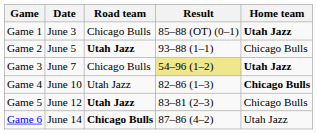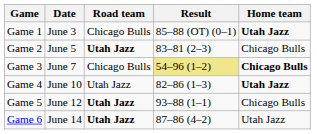 <table class="wikitable">
 <tr>
 <th>Game</th>
 <th>Date</th>
 <th>Road team</th>
 <th>Result</th>
 <th>Home team</th>
 </tr>
 <tr>
 <td>Game 1</td>
 <td>June 3</td>
 <td>Chicago Bulls</td>
 <td>85–88 (OT) (0–1)</td>
 <td><strong>Utah Jazz</strong></td>
 </tr>
 <tr>
 <td>Game 2</td>
 <td>June 5</td>
 <td><strong>Utah Jazz</strong></td>
-<td>93–88 (1–1)</td>
+<td>83–81 (2–3)</td>
 <td>Chicago Bulls</td>
 </tr>
 <tr>
 <td>Game 3</td>
 <td>June 7</td>
 <td>Chicago Bulls</td>
 <td style="background: khaki;">54–96 (1–2)</td>
-<td><strong>Utah Jazz</strong></td>
+<td><strong>Chicago Bulls</strong></td>
 </tr>
 <tr>
 <td>Game 4</td>
 <td>June 10</td>
 <td>Utah Jazz</td>
 <td>82–86 (1–3)</td>
-<td><strong>Chicago Bulls</strong></td>
+<td><strong>Utah Jazz</strong></td>
 </tr>
 <tr>
 <td>Game 5</td>
 <td>June 12</td>
 <td><strong>Utah Jazz</strong></td>
-<td>83–81 (2–3)</td>
+<td>93–88 (1–1)</td>
 <td>Chicago Bulls</td>
 </tr>
 <tr>
 <td><a href='#'>Game 6</a></td>
 <td>June 14</td>
-<td><strong>Chicago Bulls</strong></td>
+<td><strong>Utah Jazz</strong></td>
 <td>87–86 (4–2)</td>
 <td>Utah Jazz</td>
 </tr>
 </table>
